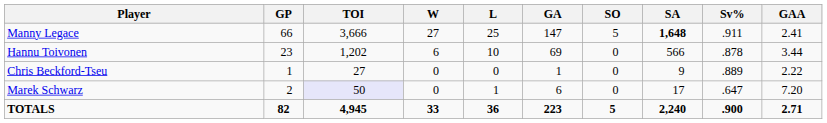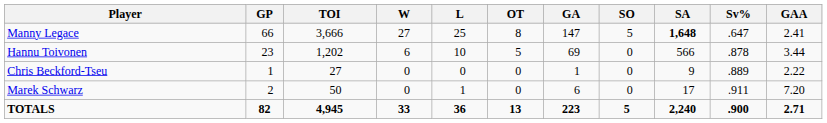 <table BORDER="1" CELLPADDING="2" CELLSPACING="0" class="wikitable sortable" width="55%">
 <tr align="center" bgcolor="#c0c0c0">
 <th bgcolor="#DDDDFF" width="26%">Player</th>
 <th bgcolor="#DDDDFF" width="4%">GP</th>
 <th bgcolor="#DDDDFF" width="10%">TOI</th>
 <th bgcolor="#DDDDFF" width="6%">W</th>
 <th bgcolor="#CFECEC" width="6%">L</th>
+<th bgcolor="#DDDDFF" width="6%">OT</th>
 <th bgcolor="#DDDDFF" width="6%">GA</th>
 <th bgcolor="#DDDDFF" width="6%">SO</th>
 <th bgcolor="#DDDDFF" width="6%">SA</th>
 <th bgcolor="#DDDDFF" width="6%">Sv%</th>
 <th bgcolor="#CFECEC" width="6%">GAA</th>
 </tr>
 <tr align=center>
 <td align=left><a href='#'>Manny Legace</a></td>
 <td>  66</td>
 <td>3,666</td>
 <td>27</td>
 <td>25</td>
+<td>  8</td>
 <td>147</td>
 <td>  5</td>
 <td><strong>1,648</strong></td>
-<td>.911</td>
+<td>.647</td>
 <td>2.41</td>
 </tr>
 <tr align=center>
 <td align=left><a href='#'>Hannu Toivonen</a></td>
 <td>  23</td>
 <td>1,202</td>
 <td>  6</td>
 <td>10</td>
+<td>  5</td>
 <td>  69</td>
 <td>  0</td>
 <td>  566</td>
 <td>.878</td>
 <td>3.44</td>
 </tr>
 <tr align=center>
 <td align=left><a href='#'>Chris Beckford-Tseu</a></td>
 <td>    1</td>
 <td>    27</td>
 <td>  0</td>
 <td>  0</td>
+<td>  0</td>
 <td>    1</td>
 <td>  0</td>
 <td>      9</td>
 <td>.889</td>
 <td>2.22</td>
 </tr>
 <tr align=center>
 <td align=left><a href='#'>Marek Schwarz</a></td>
 <td>    2</td>
-<td style="background: lavender;">    50</td>
+<td>    50</td>
 <td>  0</td>
 <td>  1</td>
+<td>  0</td>
 <td>    6</td>
 <td>  0</td>
 <td>    17</td>
-<td>.647</td>
+<td>.911</td>
 <td>7.20</td>
 </tr>
 <tr align=center>
 <td align=left><strong>TOTALS</strong></td>
 <td><strong>82</strong></td>
 <td><strong>4,945</strong></td>
 <td><strong>33</strong></td>
 <td><strong>36</strong></td>
+<td><strong>13</strong></td>
 <td><strong>223</strong></td>
 <td><strong>5</strong></td>
 <td><strong>2,240</strong></td>
 <td><strong>.900</strong></td>
 <td><strong>2.71</strong></td>
 </tr>
 </table>
